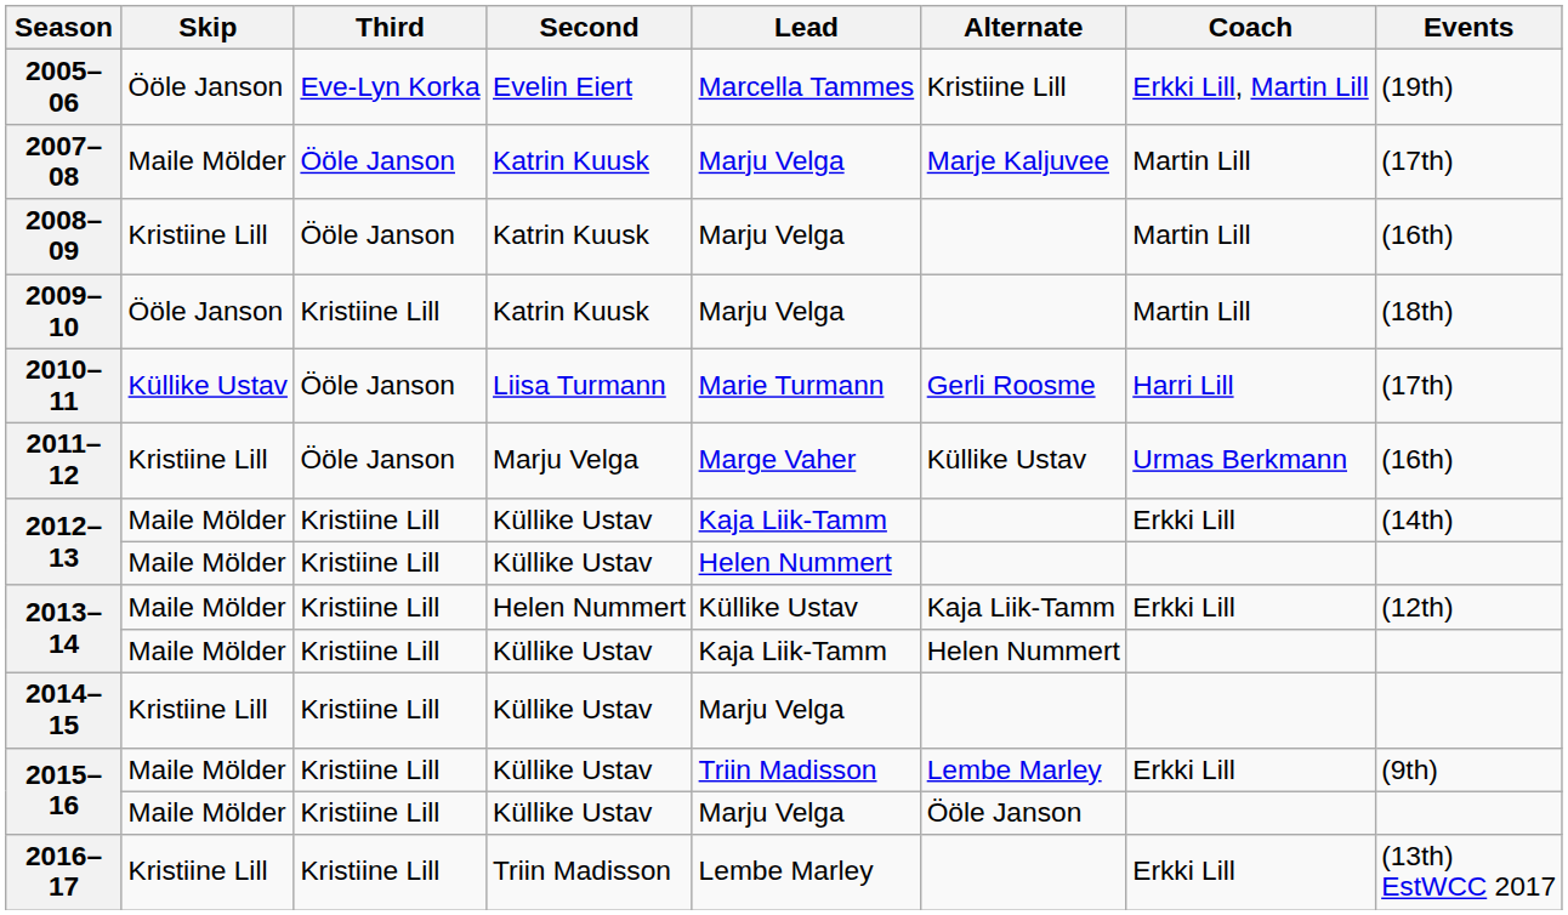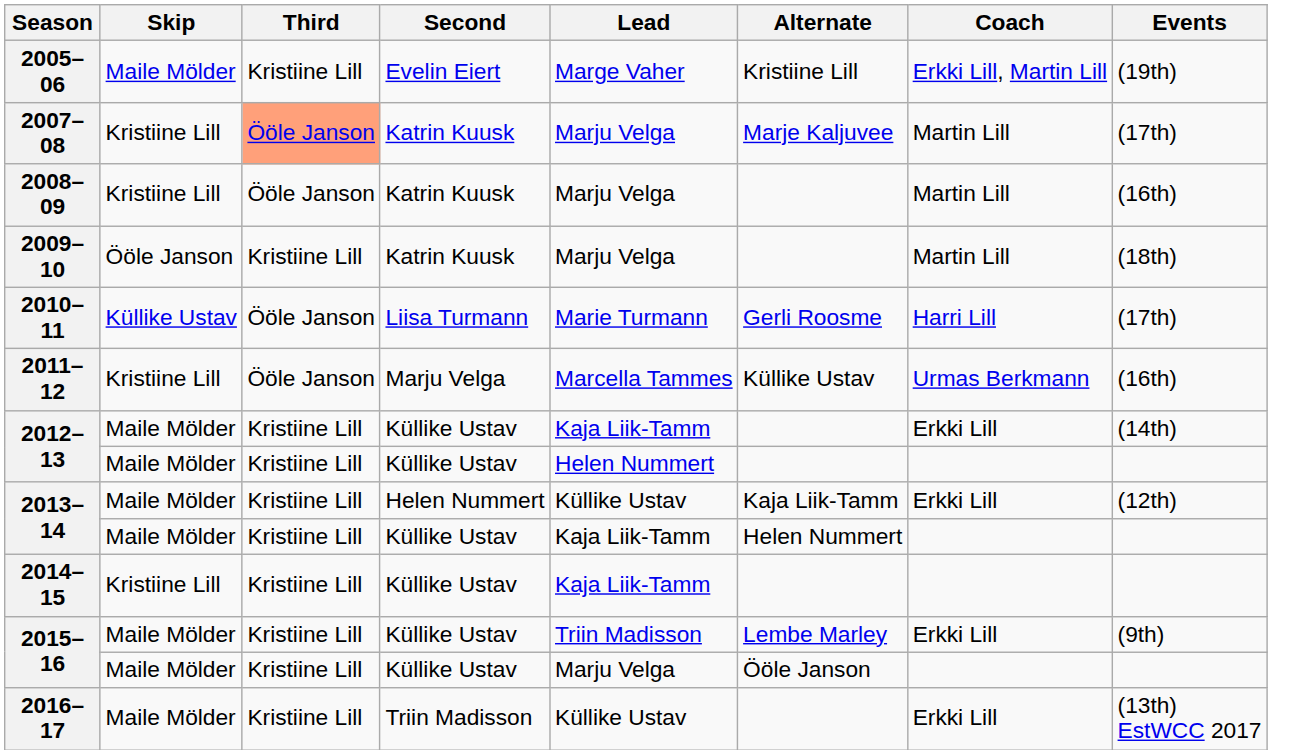 <table class="wikitable">
 <tr>
 <th scope="col" width=60>Season</th>
 <th scope="col">Skip</th>
 <th scope="col">Third</th>
 <th scope="col">Second</th>
 <th scope="col">Lead</th>
 <th scope="col">Alternate</th>
 <th scope="col">Coach</th>
 <th scope="col">Events</th>
 </tr>
 <tr>
 <th scope="row">2005–06</th>
-<td>Ööle Janson</td>
-<td><a href='#'>Eve-Lyn Korka</a></td>
+<td><a href='#'>Maile Mölder</a></td>
+<td>Kristiine Lill</td>
 <td><a href='#'>Evelin Eiert</a></td>
-<td><a href='#'>Marcella Tammes</a></td>
+<td><a href='#'>Marge Vaher</a></td>
 <td>Kristiine Lill</td>
 <td><a href='#'>Erkki Lill</a>, <a href='#'>Martin Lill</a></td>
 <td> (19th)</td>
 </tr>
 <tr>
 <th scope="row">2007–08</th>
-<td>Maile Mölder</td>
-<td><a href='#'>Ööle Janson</a></td>
+<td>Kristiine Lill</td>
+<td style="background: lightsalmon;"><a href='#'>Ööle Janson</a></td>
 <td><a href='#'>Katrin Kuusk</a></td>
 <td><a href='#'>Marju Velga</a></td>
 <td><a href='#'>Marje Kaljuvee</a></td>
 <td>Martin Lill</td>
 <td> (17th)</td>
 </tr>
 <tr>
 <th scope="row">2008–09</th>
 <td>Kristiine Lill</td>
 <td>Ööle Janson</td>
 <td>Katrin Kuusk</td>
 <td>Marju Velga</td>
 <td></td>
 <td>Martin Lill</td>
 <td> (16th)</td>
 </tr>
 <tr>
 <th scope="row">2009–10</th>
 <td>Ööle Janson</td>
 <td>Kristiine Lill</td>
 <td>Katrin Kuusk</td>
 <td>Marju Velga</td>
 <td></td>
 <td>Martin Lill</td>
 <td> (18th)</td>
 </tr>
 <tr>
 <th scope="row">2010–11</th>
 <td><a href='#'>Küllike Ustav</a></td>
 <td>Ööle Janson</td>
 <td><a href='#'>Liisa Turmann</a></td>
 <td><a href='#'>Marie Turmann</a></td>
 <td><a href='#'>Gerli Roosme</a></td>
 <td><a href='#'>Harri Lill</a></td>
 <td> (17th)</td>
 </tr>
 <tr>
 <th scope="row">2011–12</th>
 <td>Kristiine Lill</td>
 <td>Ööle Janson</td>
 <td>Marju Velga</td>
-<td><a href='#'>Marge Vaher</a></td>
+<td><a href='#'>Marcella Tammes</a></td>
 <td>Küllike Ustav</td>
 <td><a href='#'>Urmas Berkmann</a></td>
 <td> (16th)</td>
 </tr>
 <tr>
 <th scope="row" rowspan=2>2012–13</th>
 <td>Maile Mölder</td>
 <td>Kristiine Lill</td>
 <td>Küllike Ustav</td>
 <td><a href='#'>Kaja Liik-Tamm</a></td>
 <td></td>
 <td>Erkki Lill</td>
 <td> (14th)</td>
 </tr>
 <tr>
 <td>Maile Mölder</td>
 <td>Kristiine Lill</td>
 <td>Küllike Ustav</td>
 <td><a href='#'>Helen Nummert</a></td>
 <td></td>
 <td></td>
 <td></td>
 </tr>
 <tr>
 <th scope="row" rowspan=2>2013–14</th>
 <td>Maile Mölder</td>
 <td>Kristiine Lill</td>
 <td>Helen Nummert</td>
 <td>Küllike Ustav</td>
 <td>Kaja Liik-Tamm</td>
 <td>Erkki Lill</td>
 <td> (12th)</td>
 </tr>
 <tr>
 <td>Maile Mölder</td>
 <td>Kristiine Lill</td>
 <td>Küllike Ustav</td>
 <td>Kaja Liik-Tamm</td>
 <td>Helen Nummert</td>
 <td></td>
 <td></td>
 </tr>
 <tr>
 <th scope="row">2014–15</th>
 <td>Kristiine Lill</td>
 <td>Kristiine Lill</td>
 <td>Küllike Ustav</td>
-<td>Marju Velga</td>
+<td><a href='#'>Kaja Liik-Tamm</a></td>
 <td></td>
 <td></td>
 <td></td>
 </tr>
 <tr>
 <th scope="row" rowspan=2>2015–16</th>
 <td>Maile Mölder</td>
 <td>Kristiine Lill</td>
 <td>Küllike Ustav</td>
 <td><a href='#'>Triin Madisson</a></td>
 <td><a href='#'>Lembe Marley</a></td>
 <td>Erkki Lill</td>
 <td> (9th)</td>
 </tr>
 <tr>
 <td>Maile Mölder</td>
 <td>Kristiine Lill</td>
 <td>Küllike Ustav</td>
 <td>Marju Velga</td>
 <td>Ööle Janson</td>
 <td></td>
 <td></td>
 </tr>
 <tr>
 <th scope="row">2016–17</th>
-<td>Kristiine Lill</td>
+<td>Maile Mölder</td>
 <td>Kristiine Lill</td>
 <td>Triin Madisson</td>
-<td>Lembe Marley</td>
+<td>Küllike Ustav</td>
 <td></td>
 <td>Erkki Lill</td>
 <td> (13th)<br><a href='#'>EstWCC</a> 2017 </td>
 </tr>
 </table>
